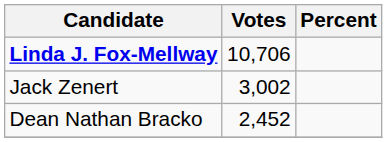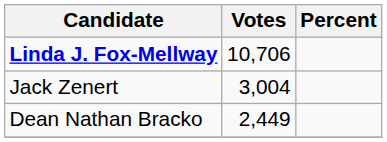 <table class="wikitable">
 <tr>
 <th>Candidate</th>
 <th>Votes</th>
 <th>Percent</th>
 </tr>
 <tr>
 <td style="font-weight:bold;"><a href='#'>Linda J. Fox-Mellway</a></td>
 <td style="text-align:right;">10,706</td>
 <td style="text-align:right;"></td>
 </tr>
 <tr>
 <td>Jack Zenert</td>
-<td style="text-align:right;">3,002</td>
+<td style="text-align:right;">3,004</td>
 <td style="text-align:right;"></td>
 </tr>
 <tr>
 <td>Dean Nathan Bracko</td>
-<td style="text-align:right;">2,452</td>
+<td style="text-align:right;">2,449</td>
 <td style="text-align:right;"></td>
 </tr>
 <tr>
 </tr>
 </table>
